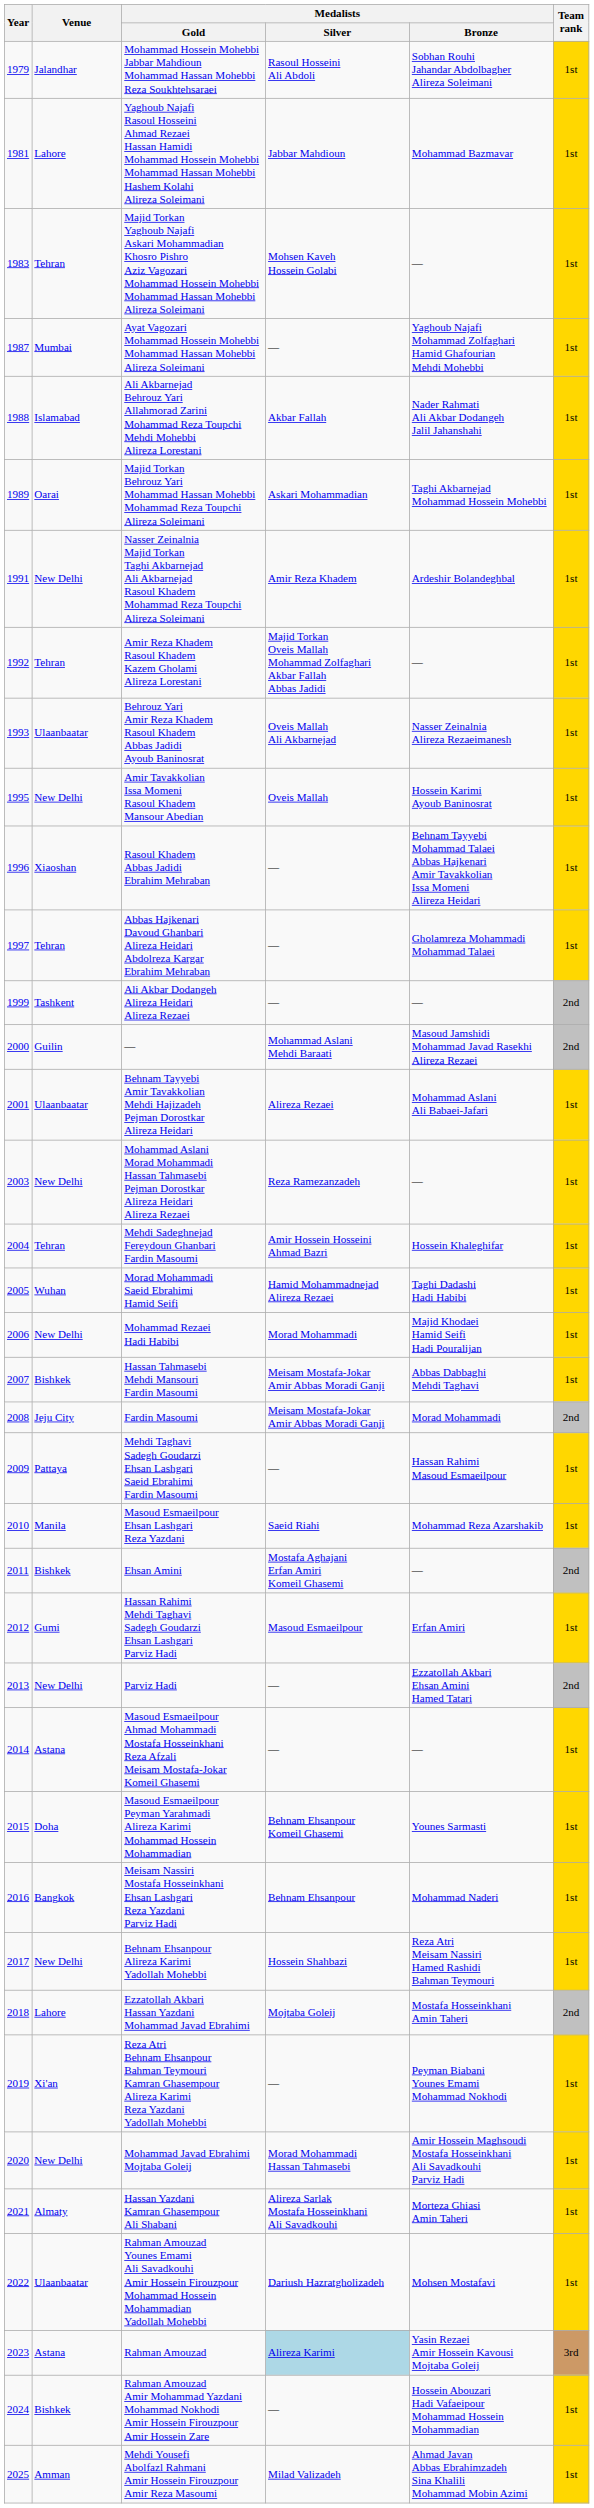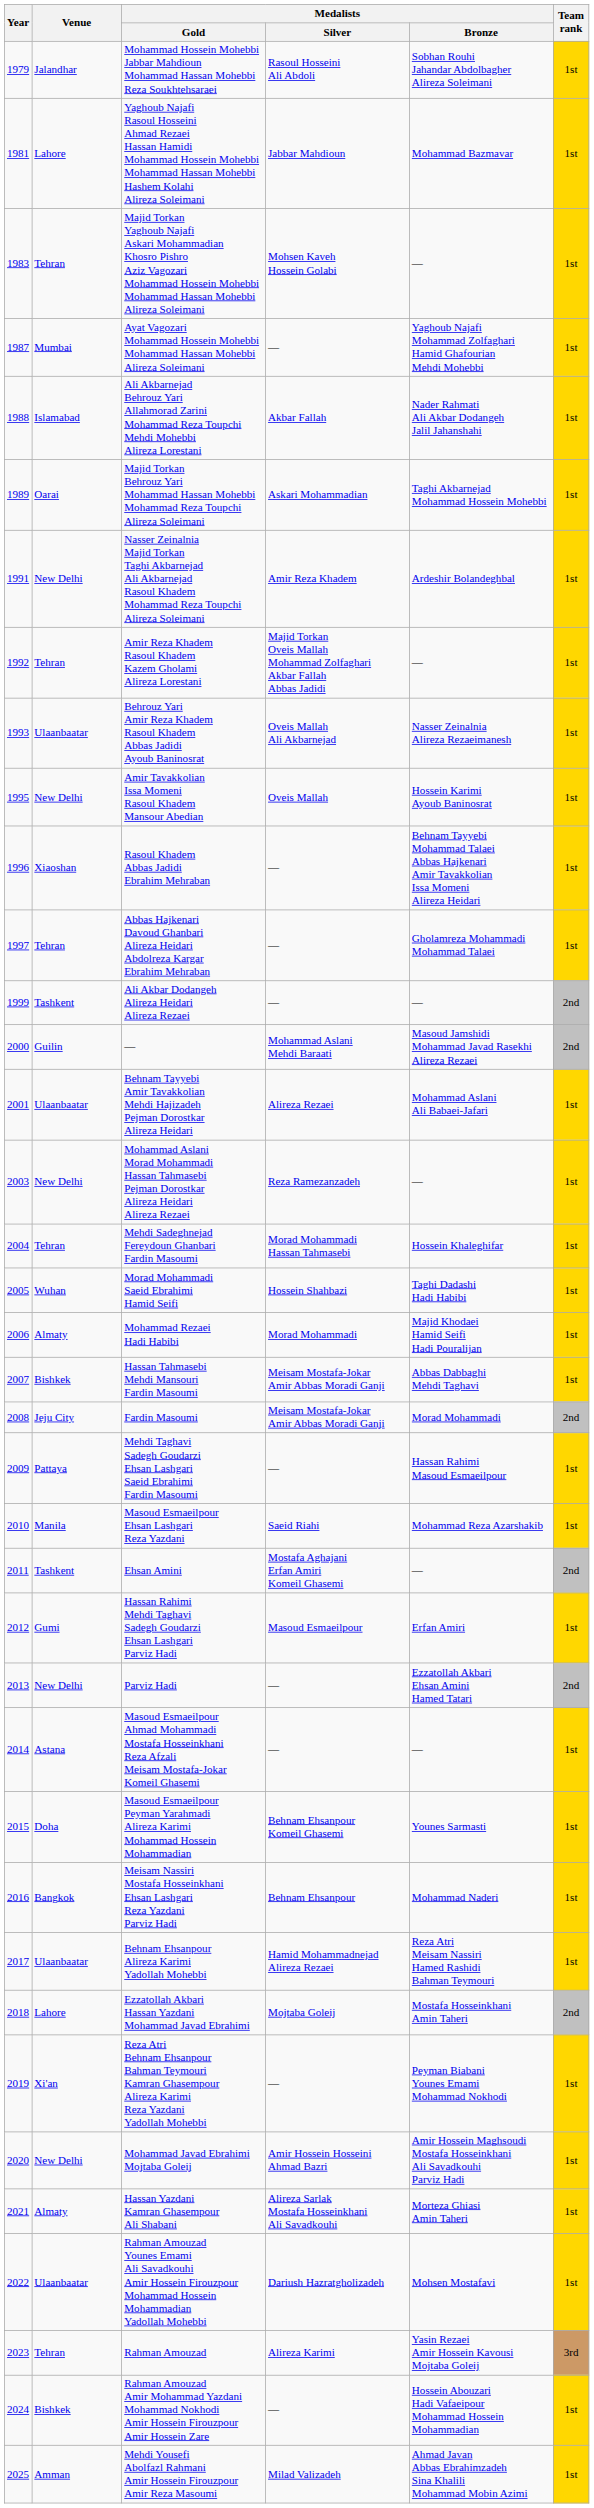 <table class="wikitable" style="text-align:left; font-size:90%">
 <tr>
 <th rowspan=2>Year</th>
 <th width=110 rowspan=2>Venue</th>
 <th colspan=3>Medalists</th>
 <th width=40 rowspan=2>Team rank</th>
 </tr>
 <tr>
 <th width=180 align="center">Gold</th>
 <th width=180 align="center">Silver</th>
 <th width=180 align="center">Bronze</th>
 </tr>
 <tr>
 <td><a href='#'>1979</a></td>
 <td><a href='#'>Jalandhar</a></td>
 <td><a href='#'>Mohammad Hossein Mohebbi</a><br><a href='#'>Jabbar Mahdioun</a><br><a href='#'>Mohammad Hassan Mohebbi</a><br><a href='#'>Reza Soukhtehsaraei</a></td>
 <td><a href='#'>Rasoul Hosseini</a><br><a href='#'>Ali Abdoli</a></td>
 <td><a href='#'>Sobhan Rouhi</a><br><a href='#'>Jahandar Abdolbagher</a><br><a href='#'>Alireza Soleimani</a></td>
 <td align="center" bgcolor=gold>1st</td>
 </tr>
 <tr>
 <td><a href='#'>1981</a></td>
 <td><a href='#'>Lahore</a></td>
 <td><a href='#'>Yaghoub Najafi</a><br><a href='#'>Rasoul Hosseini</a><br><a href='#'>Ahmad Rezaei</a><br><a href='#'>Hassan Hamidi</a><br><a href='#'>Mohammad Hossein Mohebbi</a><br><a href='#'>Mohammad Hassan Mohebbi</a><br><a href='#'>Hashem Kolahi</a><br><a href='#'>Alireza Soleimani</a></td>
 <td><a href='#'>Jabbar Mahdioun</a></td>
 <td><a href='#'>Mohammad Bazmavar</a></td>
 <td align="center" bgcolor=gold>1st</td>
 </tr>
 <tr>
 <td><a href='#'>1983</a></td>
 <td><a href='#'>Tehran</a></td>
 <td><a href='#'>Majid Torkan</a><br><a href='#'>Yaghoub Najafi</a><br><a href='#'>Askari Mohammadian</a><br><a href='#'>Khosro Pishro</a><br><a href='#'>Aziz Vagozari</a><br><a href='#'>Mohammad Hossein Mohebbi</a><br><a href='#'>Mohammad Hassan Mohebbi</a><br><a href='#'>Alireza Soleimani</a></td>
 <td><a href='#'>Mohsen Kaveh</a><br><a href='#'>Hossein Golabi</a></td>
 <td>—</td>
 <td align="center" bgcolor=gold>1st</td>
 </tr>
 <tr>
 <td><a href='#'>1987</a></td>
 <td><a href='#'>Mumbai</a></td>
 <td><a href='#'>Ayat Vagozari</a><br><a href='#'>Mohammad Hossein Mohebbi</a><br><a href='#'>Mohammad Hassan Mohebbi</a><br><a href='#'>Alireza Soleimani</a></td>
 <td>—</td>
 <td><a href='#'>Yaghoub Najafi</a><br><a href='#'>Mohammad Zolfaghari</a><br><a href='#'>Hamid Ghafourian</a><br><a href='#'>Mehdi Mohebbi</a></td>
 <td align="center" bgcolor=gold>1st</td>
 </tr>
 <tr>
 <td><a href='#'>1988</a></td>
 <td><a href='#'>Islamabad</a></td>
 <td><a href='#'>Ali Akbarnejad</a><br><a href='#'>Behrouz Yari</a><br><a href='#'>Allahmorad Zarini</a><br><a href='#'>Mohammad Reza Toupchi</a><br><a href='#'>Mehdi Mohebbi</a><br><a href='#'>Alireza Lorestani</a></td>
 <td><a href='#'>Akbar Fallah</a></td>
 <td><a href='#'>Nader Rahmati</a><br><a href='#'>Ali Akbar Dodangeh</a><br><a href='#'>Jalil Jahanshahi</a></td>
 <td align="center" bgcolor=gold>1st</td>
 </tr>
 <tr>
 <td><a href='#'>1989</a></td>
 <td><a href='#'>Oarai</a></td>
 <td><a href='#'>Majid Torkan</a><br><a href='#'>Behrouz Yari</a><br><a href='#'>Mohammad Hassan Mohebbi</a><br><a href='#'>Mohammad Reza Toupchi</a><br><a href='#'>Alireza Soleimani</a></td>
 <td><a href='#'>Askari Mohammadian</a></td>
 <td><a href='#'>Taghi Akbarnejad</a><br><a href='#'>Mohammad Hossein Mohebbi</a></td>
 <td align="center" bgcolor=gold>1st</td>
 </tr>
 <tr>
 <td><a href='#'>1991</a></td>
 <td><a href='#'>New Delhi</a></td>
 <td><a href='#'>Nasser Zeinalnia</a><br><a href='#'>Majid Torkan</a><br><a href='#'>Taghi Akbarnejad</a><br><a href='#'>Ali Akbarnejad</a><br><a href='#'>Rasoul Khadem</a><br><a href='#'>Mohammad Reza Toupchi</a><br><a href='#'>Alireza Soleimani</a></td>
 <td><a href='#'>Amir Reza Khadem</a></td>
 <td><a href='#'>Ardeshir Bolandeghbal</a></td>
 <td align="center" bgcolor=gold>1st</td>
 </tr>
 <tr>
 <td><a href='#'>1992</a></td>
 <td><a href='#'>Tehran</a></td>
 <td><a href='#'>Amir Reza Khadem</a><br><a href='#'>Rasoul Khadem</a><br><a href='#'>Kazem Gholami</a><br><a href='#'>Alireza Lorestani</a></td>
 <td><a href='#'>Majid Torkan</a><br><a href='#'>Oveis Mallah</a><br><a href='#'>Mohammad Zolfaghari</a><br><a href='#'>Akbar Fallah</a><br><a href='#'>Abbas Jadidi</a></td>
 <td>—</td>
 <td align="center" bgcolor=gold>1st</td>
 </tr>
 <tr>
 <td><a href='#'>1993</a></td>
 <td><a href='#'>Ulaanbaatar</a></td>
 <td><a href='#'>Behrouz Yari</a><br><a href='#'>Amir Reza Khadem</a><br><a href='#'>Rasoul Khadem</a><br><a href='#'>Abbas Jadidi</a><br><a href='#'>Ayoub Baninosrat</a></td>
 <td><a href='#'>Oveis Mallah</a><br><a href='#'>Ali Akbarnejad</a></td>
 <td><a href='#'>Nasser Zeinalnia</a><br><a href='#'>Alireza Rezaeimanesh</a></td>
 <td align="center" bgcolor=gold>1st</td>
 </tr>
 <tr>
 <td><a href='#'>1995</a></td>
 <td><a href='#'>New Delhi</a></td>
 <td><a href='#'>Amir Tavakkolian</a><br><a href='#'>Issa Momeni</a><br><a href='#'>Rasoul Khadem</a><br><a href='#'>Mansour Abedian</a></td>
 <td><a href='#'>Oveis Mallah</a></td>
 <td><a href='#'>Hossein Karimi</a><br><a href='#'>Ayoub Baninosrat</a></td>
 <td align="center" bgcolor=gold>1st</td>
 </tr>
 <tr>
 <td><a href='#'>1996</a></td>
 <td><a href='#'>Xiaoshan</a></td>
 <td><a href='#'>Rasoul Khadem</a><br><a href='#'>Abbas Jadidi</a><br><a href='#'>Ebrahim Mehraban</a></td>
 <td>—</td>
 <td><a href='#'>Behnam Tayyebi</a><br><a href='#'>Mohammad Talaei</a><br><a href='#'>Abbas Hajkenari</a><br><a href='#'>Amir Tavakkolian</a><br><a href='#'>Issa Momeni</a><br><a href='#'>Alireza Heidari</a></td>
 <td align="center" bgcolor=gold>1st</td>
 </tr>
 <tr>
 <td><a href='#'>1997</a></td>
 <td><a href='#'>Tehran</a></td>
 <td><a href='#'>Abbas Hajkenari</a><br><a href='#'>Davoud Ghanbari</a><br><a href='#'>Alireza Heidari</a><br><a href='#'>Abdolreza Kargar</a><br><a href='#'>Ebrahim Mehraban</a></td>
 <td>—</td>
 <td><a href='#'>Gholamreza Mohammadi</a><br><a href='#'>Mohammad Talaei</a></td>
 <td align="center" bgcolor=gold>1st</td>
 </tr>
 <tr>
 <td><a href='#'>1999</a></td>
 <td><a href='#'>Tashkent</a></td>
 <td><a href='#'>Ali Akbar Dodangeh</a><br><a href='#'>Alireza Heidari</a><br><a href='#'>Alireza Rezaei</a></td>
 <td>—</td>
 <td>—</td>
 <td align="center" bgcolor=silver>2nd</td>
 </tr>
 <tr>
 <td><a href='#'>2000</a></td>
 <td><a href='#'>Guilin</a></td>
 <td>—</td>
 <td><a href='#'>Mohammad Aslani</a><br><a href='#'>Mehdi Baraati</a></td>
 <td><a href='#'>Masoud Jamshidi</a><br><a href='#'>Mohammad Javad Rasekhi</a><br><a href='#'>Alireza Rezaei</a></td>
 <td align="center" bgcolor=silver>2nd</td>
 </tr>
 <tr>
 <td><a href='#'>2001</a></td>
 <td><a href='#'>Ulaanbaatar</a></td>
 <td><a href='#'>Behnam Tayyebi</a><br><a href='#'>Amir Tavakkolian</a><br><a href='#'>Mehdi Hajizadeh</a><br><a href='#'>Pejman Dorostkar</a><br><a href='#'>Alireza Heidari</a></td>
 <td><a href='#'>Alireza Rezaei</a></td>
 <td><a href='#'>Mohammad Aslani</a><br><a href='#'>Ali Babaei-Jafari</a></td>
 <td align="center" bgcolor=gold>1st</td>
 </tr>
 <tr>
 <td><a href='#'>2003</a></td>
 <td><a href='#'>New Delhi</a></td>
 <td><a href='#'>Mohammad Aslani</a><br><a href='#'>Morad Mohammadi</a><br><a href='#'>Hassan Tahmasebi</a><br><a href='#'>Pejman Dorostkar</a><br><a href='#'>Alireza Heidari</a><br><a href='#'>Alireza Rezaei</a></td>
 <td><a href='#'>Reza Ramezanzadeh</a></td>
 <td>—</td>
 <td align="center" bgcolor=gold>1st</td>
 </tr>
 <tr>
 <td><a href='#'>2004</a></td>
 <td><a href='#'>Tehran</a></td>
 <td><a href='#'>Mehdi Sadeghnejad</a><br><a href='#'>Fereydoun Ghanbari</a><br><a href='#'>Fardin Masoumi</a></td>
-<td><a href='#'>Amir Hossein Hosseini</a><br><a href='#'>Ahmad Bazri</a></td>
+<td><a href='#'>Morad Mohammadi</a><br><a href='#'>Hassan Tahmasebi</a></td>
 <td><a href='#'>Hossein Khaleghifar</a></td>
 <td align="center" bgcolor=gold>1st</td>
 </tr>
 <tr>
 <td><a href='#'>2005</a></td>
 <td><a href='#'>Wuhan</a></td>
 <td><a href='#'>Morad Mohammadi</a><br><a href='#'>Saeid Ebrahimi</a><br><a href='#'>Hamid Seifi</a></td>
-<td><a href='#'>Hamid Mohammadnejad</a><br><a href='#'>Alireza Rezaei</a></td>
+<td><a href='#'>Hossein Shahbazi</a></td>
 <td><a href='#'>Taghi Dadashi</a><br><a href='#'>Hadi Habibi</a></td>
 <td align="center" bgcolor=gold>1st</td>
 </tr>
 <tr>
 <td><a href='#'>2006</a></td>
-<td><a href='#'>New Delhi</a></td>
+<td><a href='#'>Almaty</a></td>
 <td><a href='#'>Mohammad Rezaei</a><br><a href='#'>Hadi Habibi</a></td>
 <td><a href='#'>Morad Mohammadi</a></td>
 <td><a href='#'>Majid Khodaei</a><br><a href='#'>Hamid Seifi</a><br><a href='#'>Hadi Pouralijan</a></td>
 <td align="center" bgcolor=gold>1st</td>
 </tr>
 <tr>
 <td><a href='#'>2007</a></td>
 <td><a href='#'>Bishkek</a></td>
 <td><a href='#'>Hassan Tahmasebi</a><br><a href='#'>Mehdi Mansouri</a><br><a href='#'>Fardin Masoumi</a></td>
 <td><a href='#'>Meisam Mostafa-Jokar</a><br><a href='#'>Amir Abbas Moradi Ganji</a></td>
 <td><a href='#'>Abbas Dabbaghi</a><br><a href='#'>Mehdi Taghavi</a></td>
 <td align="center" bgcolor=gold>1st</td>
 </tr>
 <tr>
 <td><a href='#'>2008</a></td>
 <td><a href='#'>Jeju City</a></td>
 <td><a href='#'>Fardin Masoumi</a></td>
 <td><a href='#'>Meisam Mostafa-Jokar</a><br><a href='#'>Amir Abbas Moradi Ganji</a></td>
 <td><a href='#'>Morad Mohammadi</a></td>
 <td align="center" bgcolor=silver>2nd</td>
 </tr>
 <tr>
 <td><a href='#'>2009</a></td>
 <td><a href='#'>Pattaya</a></td>
 <td><a href='#'>Mehdi Taghavi</a><br><a href='#'>Sadegh Goudarzi</a><br><a href='#'>Ehsan Lashgari</a><br><a href='#'>Saeid Ebrahimi</a><br><a href='#'>Fardin Masoumi</a></td>
 <td>—</td>
 <td><a href='#'>Hassan Rahimi</a><br><a href='#'>Masoud Esmaeilpour</a></td>
 <td align="center" bgcolor=gold>1st</td>
 </tr>
 <tr>
 <td><a href='#'>2010</a></td>
 <td><a href='#'>Manila</a></td>
 <td><a href='#'>Masoud Esmaeilpour</a><br><a href='#'>Ehsan Lashgari</a><br><a href='#'>Reza Yazdani</a></td>
 <td><a href='#'>Saeid Riahi</a></td>
 <td><a href='#'>Mohammad Reza Azarshakib</a></td>
 <td align="center" bgcolor=gold>1st</td>
 </tr>
 <tr>
 <td><a href='#'>2011</a></td>
-<td><a href='#'>Bishkek</a></td>
+<td><a href='#'>Tashkent</a></td>
 <td><a href='#'>Ehsan Amini</a></td>
 <td><a href='#'>Mostafa Aghajani</a><br><a href='#'>Erfan Amiri</a><br><a href='#'>Komeil Ghasemi</a></td>
 <td>—</td>
 <td align="center" bgcolor=silver>2nd</td>
 </tr>
 <tr>
 <td><a href='#'>2012</a></td>
 <td><a href='#'>Gumi</a></td>
 <td><a href='#'>Hassan Rahimi</a><br><a href='#'>Mehdi Taghavi</a><br><a href='#'>Sadegh Goudarzi</a><br><a href='#'>Ehsan Lashgari</a><br><a href='#'>Parviz Hadi</a></td>
 <td><a href='#'>Masoud Esmaeilpour</a></td>
 <td><a href='#'>Erfan Amiri</a></td>
 <td align="center" bgcolor=gold>1st</td>
 </tr>
 <tr>
 <td><a href='#'>2013</a></td>
 <td><a href='#'>New Delhi</a></td>
 <td><a href='#'>Parviz Hadi</a></td>
 <td>—</td>
 <td><a href='#'>Ezzatollah Akbari</a><br><a href='#'>Ehsan Amini</a><br><a href='#'>Hamed Tatari</a></td>
 <td align="center" bgcolor=silver>2nd</td>
 </tr>
 <tr>
 <td><a href='#'>2014</a></td>
 <td><a href='#'>Astana</a></td>
 <td><a href='#'>Masoud Esmaeilpour</a><br><a href='#'>Ahmad Mohammadi</a><br><a href='#'>Mostafa Hosseinkhani</a><br><a href='#'>Reza Afzali</a><br><a href='#'>Meisam Mostafa-Jokar</a><br><a href='#'>Komeil Ghasemi</a></td>
 <td>—</td>
 <td>—</td>
 <td align="center" bgcolor=gold>1st</td>
 </tr>
 <tr>
 <td><a href='#'>2015</a></td>
 <td><a href='#'>Doha</a></td>
 <td><a href='#'>Masoud Esmaeilpour</a><br><a href='#'>Peyman Yarahmadi</a><br><a href='#'>Alireza Karimi</a><br><a href='#'>Mohammad Hossein Mohammadian</a></td>
 <td><a href='#'>Behnam Ehsanpour</a><br><a href='#'>Komeil Ghasemi</a></td>
 <td><a href='#'>Younes Sarmasti</a></td>
 <td align="center" bgcolor=gold>1st</td>
 </tr>
 <tr>
 <td><a href='#'>2016</a></td>
 <td><a href='#'>Bangkok</a></td>
 <td><a href='#'>Meisam Nassiri</a><br><a href='#'>Mostafa Hosseinkhani</a><br><a href='#'>Ehsan Lashgari</a><br><a href='#'>Reza Yazdani</a><br><a href='#'>Parviz Hadi</a></td>
 <td><a href='#'>Behnam Ehsanpour</a></td>
 <td><a href='#'>Mohammad Naderi</a></td>
 <td align="center" bgcolor=gold>1st</td>
 </tr>
 <tr>
 <td><a href='#'>2017</a></td>
-<td><a href='#'>New Delhi</a></td>
+<td><a href='#'>Ulaanbaatar</a></td>
 <td><a href='#'>Behnam Ehsanpour</a><br><a href='#'>Alireza Karimi</a><br><a href='#'>Yadollah Mohebbi</a></td>
-<td><a href='#'>Hossein Shahbazi</a></td>
+<td><a href='#'>Hamid Mohammadnejad</a><br><a href='#'>Alireza Rezaei</a></td>
 <td><a href='#'>Reza Atri</a><br><a href='#'>Meisam Nassiri</a><br><a href='#'>Hamed Rashidi</a><br><a href='#'>Bahman Teymouri</a></td>
 <td align="center" bgcolor=gold>1st</td>
 </tr>
 <tr>
 <td><a href='#'>2018</a></td>
 <td><a href='#'>Lahore</a></td>
 <td><a href='#'>Ezzatollah Akbari</a><br><a href='#'>Hassan Yazdani</a><br><a href='#'>Mohammad Javad Ebrahimi</a></td>
 <td><a href='#'>Mojtaba Goleij</a></td>
 <td><a href='#'>Mostafa Hosseinkhani</a><br><a href='#'>Amin Taheri</a></td>
 <td align="center" bgcolor=silver>2nd</td>
 </tr>
 <tr>
 <td><a href='#'>2019</a></td>
 <td><a href='#'>Xi'an</a></td>
 <td><a href='#'>Reza Atri</a><br><a href='#'>Behnam Ehsanpour</a><br><a href='#'>Bahman Teymouri</a><br><a href='#'>Kamran Ghasempour</a><br><a href='#'>Alireza Karimi</a><br><a href='#'>Reza Yazdani</a><br><a href='#'>Yadollah Mohebbi</a></td>
 <td>—</td>
 <td><a href='#'>Peyman Biabani</a><br><a href='#'>Younes Emami</a><br><a href='#'>Mohammad Nokhodi</a></td>
 <td align="center" bgcolor=gold>1st</td>
 </tr>
 <tr>
 <td><a href='#'>2020</a></td>
 <td><a href='#'>New Delhi</a></td>
 <td><a href='#'>Mohammad Javad Ebrahimi</a><br><a href='#'>Mojtaba Goleij</a></td>
-<td><a href='#'>Morad Mohammadi</a><br><a href='#'>Hassan Tahmasebi</a></td>
+<td><a href='#'>Amir Hossein Hosseini</a><br><a href='#'>Ahmad Bazri</a></td>
 <td><a href='#'>Amir Hossein Maghsoudi</a><br><a href='#'>Mostafa Hosseinkhani</a><br><a href='#'>Ali Savadkouhi</a><br><a href='#'>Parviz Hadi</a></td>
 <td align="center" bgcolor=gold>1st</td>
 </tr>
 <tr>
 <td><a href='#'>2021</a></td>
 <td><a href='#'>Almaty</a></td>
 <td><a href='#'>Hassan Yazdani</a><br><a href='#'>Kamran Ghasempour</a><br><a href='#'>Ali Shabani</a></td>
 <td><a href='#'>Alireza Sarlak</a><br><a href='#'>Mostafa Hosseinkhani</a><br><a href='#'>Ali Savadkouhi</a></td>
 <td><a href='#'>Morteza Ghiasi</a><br><a href='#'>Amin Taheri</a></td>
 <td align="center" bgcolor=gold>1st</td>
 </tr>
 <tr>
 <td><a href='#'>2022</a></td>
 <td><a href='#'>Ulaanbaatar</a></td>
 <td><a href='#'>Rahman Amouzad</a><br><a href='#'>Younes Emami</a><br><a href='#'>Ali Savadkouhi</a><br><a href='#'>Amir Hossein Firouzpour</a><br><a href='#'>Mohammad Hossein Mohammadian</a><br><a href='#'>Yadollah Mohebbi</a></td>
 <td><a href='#'>Dariush Hazratgholizadeh</a></td>
 <td><a href='#'>Mohsen Mostafavi</a></td>
 <td align="center" bgcolor=gold>1st</td>
 </tr>
 <tr>
 <td><a href='#'>2023</a></td>
-<td><a href='#'>Astana</a></td>
+<td><a href='#'>Tehran</a></td>
 <td><a href='#'>Rahman Amouzad</a></td>
-<td style="background: lightblue;"><a href='#'>Alireza Karimi</a></td>
+<td><a href='#'>Alireza Karimi</a></td>
 <td><a href='#'>Yasin Rezaei</a><br><a href='#'>Amir Hossein Kavousi</a><br><a href='#'>Mojtaba Goleij</a></td>
 <td align="center" bgcolor=cc9966>3rd</td>
 </tr>
 <tr>
 <td><a href='#'>2024</a></td>
 <td><a href='#'>Bishkek</a></td>
 <td><a href='#'>Rahman Amouzad</a><br><a href='#'>Amir Mohammad Yazdani</a><br><a href='#'>Mohammad Nokhodi</a><br><a href='#'>Amir Hossein Firouzpour</a><br><a href='#'>Amir Hossein Zare</a></td>
 <td>—</td>
 <td><a href='#'>Hossein Abouzari</a><br><a href='#'>Hadi Vafaeipour</a><br><a href='#'>Mohammad Hossein Mohammadian</a></td>
 <td align="center" bgcolor=gold>1st</td>
 </tr>
 <tr>
 <td><a href='#'>2025</a></td>
 <td><a href='#'>Amman</a></td>
 <td><a href='#'>Mehdi Yousefi</a><br><a href='#'>Abolfazl Rahmani</a><br><a href='#'>Amir Hossein Firouzpour</a><br><a href='#'>Amir Reza Masoumi</a></td>
 <td><a href='#'>Milad Valizadeh</a></td>
 <td><a href='#'>Ahmad Javan</a><br><a href='#'>Abbas Ebrahimzadeh</a><br><a href='#'>Sina Khalili</a><br><a href='#'>Mohammad Mobin Azimi</a></td>
 <td align="center" bgcolor=gold>1st</td>
 </tr>
 </table>
